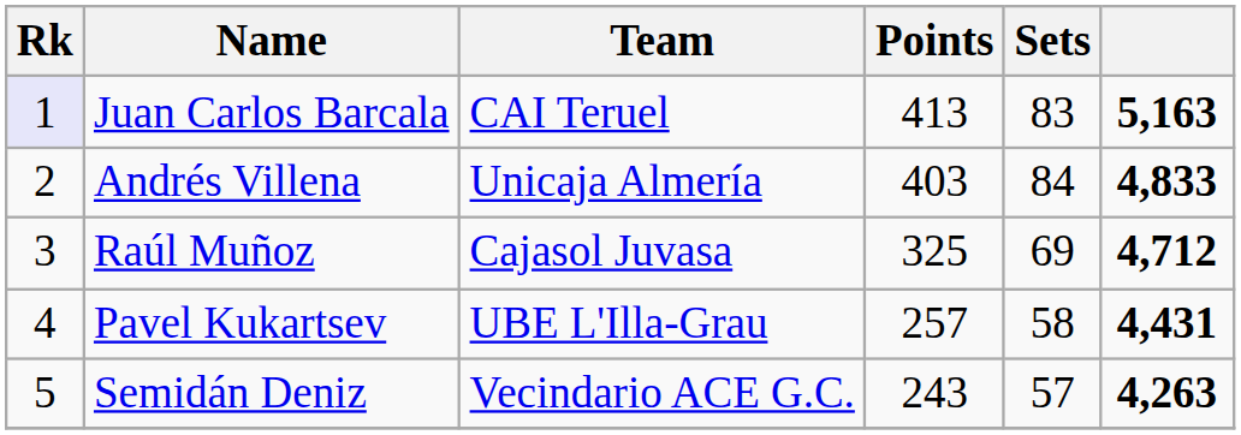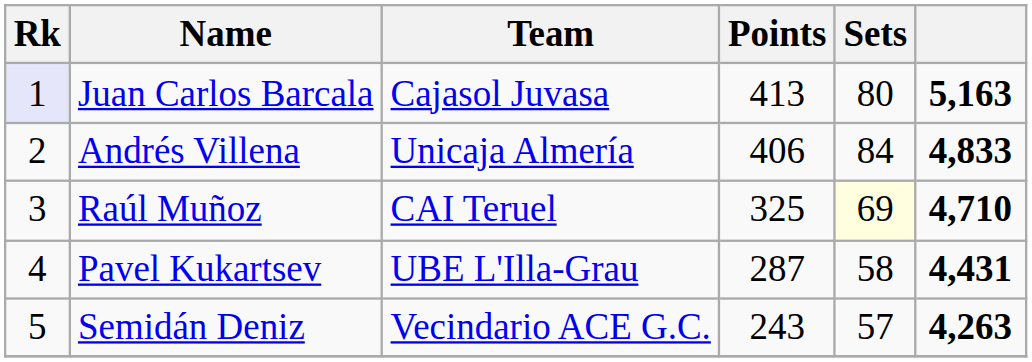 <table class="wikitable" style="text-align: center;">
 <tr>
 <th>Rk</th>
 <th>Name</th>
 <th>Team</th>
 <th>Points</th>
 <th>Sets</th>
 <th width=40></th>
 </tr>
 <tr>
 <td style="background: lavender;">1</td>
 <td align="left"> <a href='#'>Juan Carlos Barcala</a></td>
-<td align="left"><a href='#'>CAI Teruel</a></td>
+<td align="left"><a href='#'>Cajasol Juvasa</a></td>
 <td>413</td>
-<td>83</td>
+<td>80</td>
 <td><strong>5,163</strong></td>
 </tr>
 <tr>
 <td>2</td>
 <td align="left"> <a href='#'>Andrés Villena</a></td>
 <td align="left"><a href='#'>Unicaja Almería</a></td>
-<td>403</td>
+<td>406</td>
 <td>84</td>
 <td><strong>4,833</strong></td>
 </tr>
 <tr>
 <td>3</td>
 <td align="left"> <a href='#'>Raúl Muñoz</a></td>
-<td align="left"><a href='#'>Cajasol Juvasa</a></td>
+<td align="left"><a href='#'>CAI Teruel</a></td>
 <td>325</td>
-<td>69</td>
-<td><strong>4,712</strong></td>
+<td style="background: lightyellow;">69</td>
+<td><strong>4,710</strong></td>
 </tr>
 <tr>
 <td>4</td>
 <td align="left"> <a href='#'>Pavel Kukartsev</a></td>
 <td align="left"><a href='#'>UBE L'Illa-Grau</a></td>
-<td>257</td>
+<td>287</td>
 <td>58</td>
 <td><strong>4,431</strong></td>
 </tr>
 <tr>
 <td>5</td>
 <td align="left"> <a href='#'>Semidán Deniz</a></td>
 <td align="left"><a href='#'>Vecindario ACE G.C.</a></td>
 <td>243</td>
 <td>57</td>
 <td><strong>4,263</strong></td>
 </tr>
 <tr>
 </tr>
 </table>
